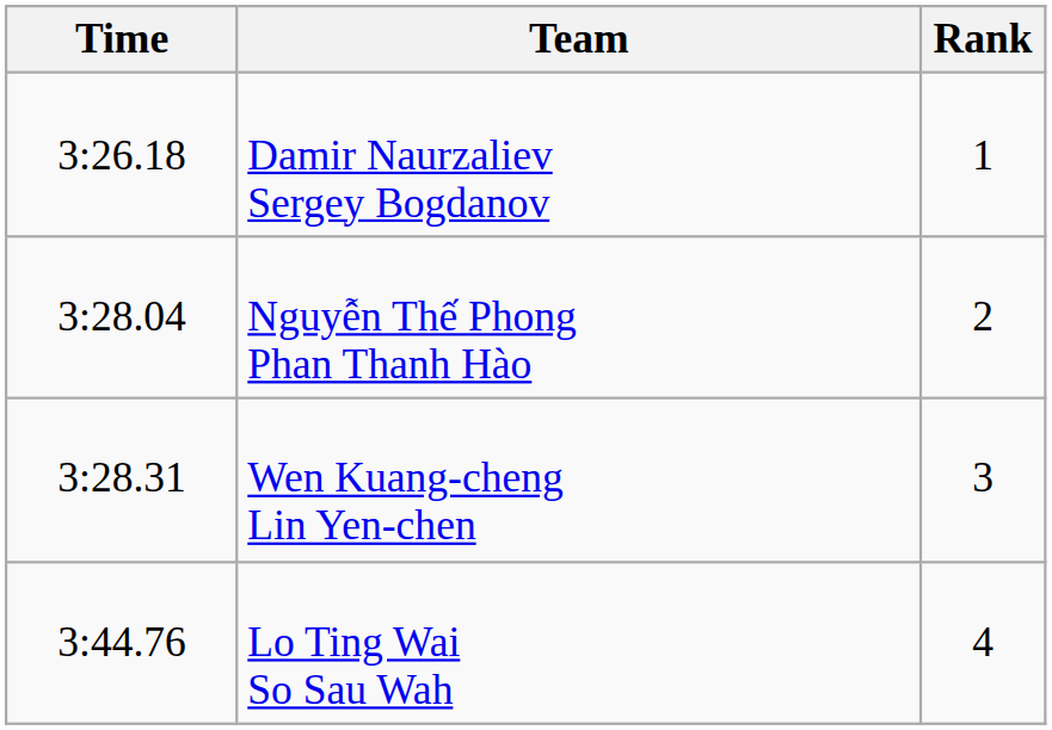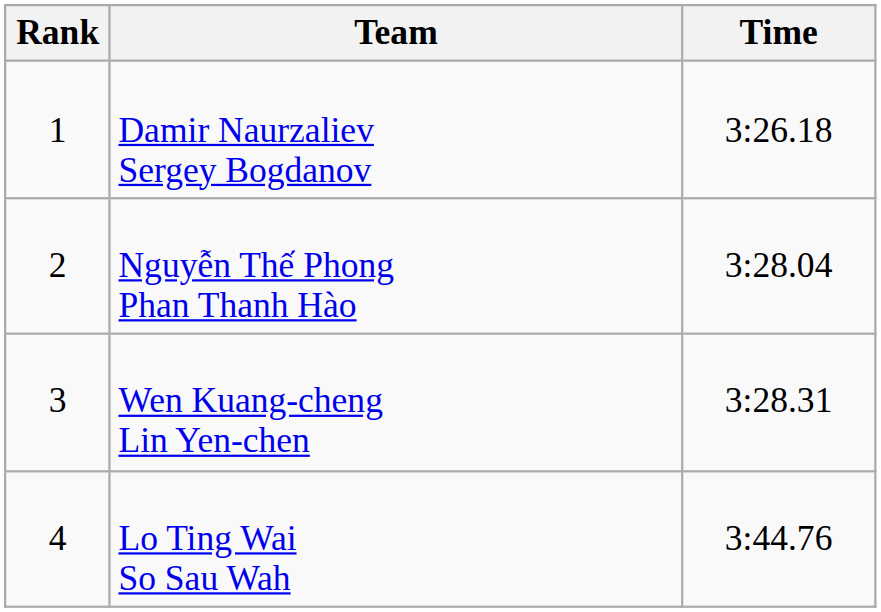 <table class=wikitable style="text-align:center">
 <tr>
+<th width=40>Rank</th>
+<th width=250>Team</th>
 <th width=80>Time</th>
-<th width=250>Team</th>
-<th width=40>Rank</th>
 </tr>
 <tr>
+<td>1</td>
+<td align=left><br><a href='#'>Damir Naurzaliev</a><br><a href='#'>Sergey Bogdanov</a></td>
 <td>3:26.18</td>
-<td align=left><br><a href='#'>Damir Naurzaliev</a><br><a href='#'>Sergey Bogdanov</a></td>
-<td>1</td>
 </tr>
 <tr>
+<td>2</td>
+<td align=left><br><a href='#'>Nguyễn Thế Phong</a><br><a href='#'>Phan Thanh Hào</a></td>
 <td>3:28.04</td>
-<td align=left><br><a href='#'>Nguyễn Thế Phong</a><br><a href='#'>Phan Thanh Hào</a></td>
-<td>2</td>
 </tr>
 <tr>
+<td>3</td>
+<td align=left><br><a href='#'>Wen Kuang-cheng</a><br><a href='#'>Lin Yen-chen</a></td>
 <td>3:28.31</td>
-<td align=left><br><a href='#'>Wen Kuang-cheng</a><br><a href='#'>Lin Yen-chen</a></td>
-<td>3</td>
 </tr>
 <tr>
+<td>4</td>
+<td align=left><br><a href='#'>Lo Ting Wai</a><br><a href='#'>So Sau Wah</a></td>
 <td>3:44.76</td>
-<td align=left><br><a href='#'>Lo Ting Wai</a><br><a href='#'>So Sau Wah</a></td>
-<td>4</td>
 </tr>
 </table>
